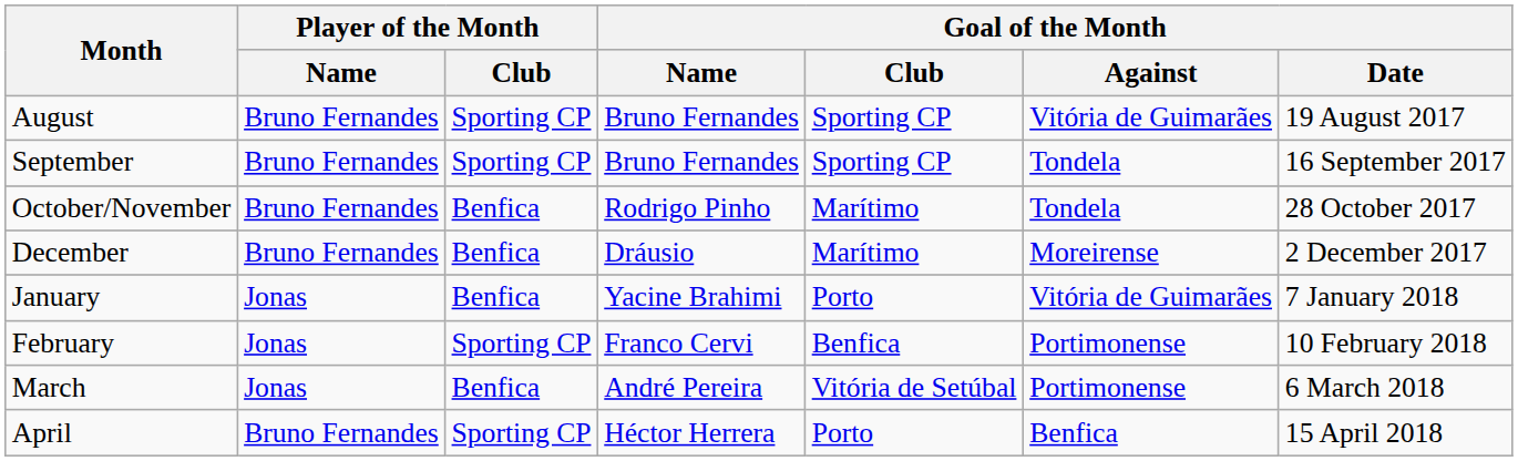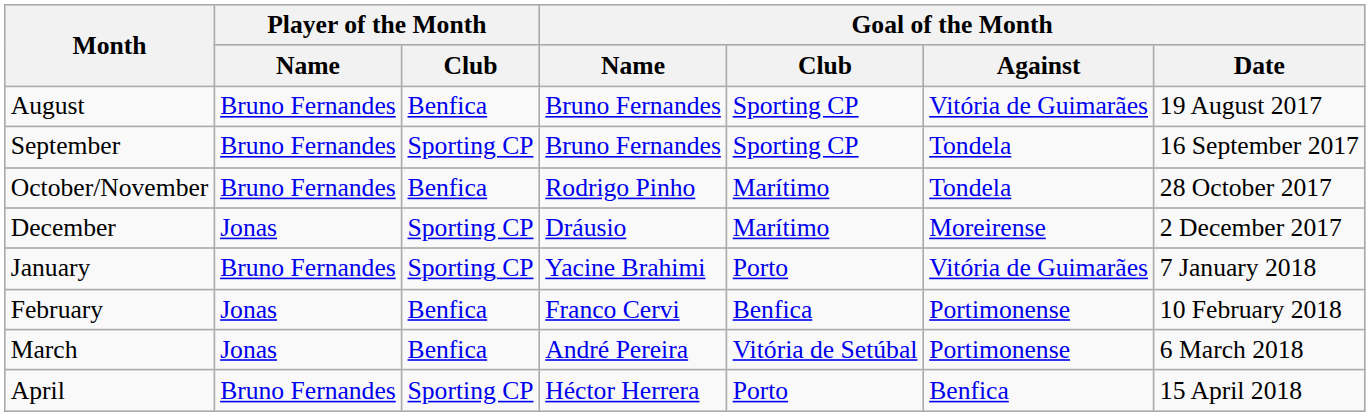 <table class="wikitable sortable">
 <tr>
 <th rowspan=2>Month</th>
 <th colspan=2>Player of the Month</th>
 <th colspan=4>Goal of the Month</th>
 </tr>
 <tr>
 <th>Name</th>
 <th>Club</th>
 <th>Name</th>
 <th>Club</th>
 <th>Against</th>
 <th>Date</th>
 </tr>
 <tr>
 <td>August</td>
 <td> <a href='#'>Bruno Fernandes</a></td>
-<td><a href='#'>Sporting CP</a></td>
+<td><a href='#'>Benfica</a></td>
 <td> <a href='#'>Bruno Fernandes</a></td>
 <td><a href='#'>Sporting CP</a></td>
 <td><a href='#'>Vitória de Guimarães</a></td>
 <td>19 August 2017</td>
 </tr>
 <tr>
 <td>September</td>
 <td> <a href='#'>Bruno Fernandes</a></td>
 <td><a href='#'>Sporting CP</a></td>
 <td> <a href='#'>Bruno Fernandes</a></td>
 <td><a href='#'>Sporting CP</a></td>
 <td><a href='#'>Tondela</a></td>
 <td>16 September 2017</td>
 </tr>
 <tr>
 <td>October/November</td>
 <td> <a href='#'>Bruno Fernandes</a></td>
 <td><a href='#'>Benfica</a></td>
 <td> <a href='#'>Rodrigo Pinho</a></td>
 <td><a href='#'>Marítimo</a></td>
 <td><a href='#'>Tondela</a></td>
 <td>28 October 2017</td>
 </tr>
 <tr>
 <td>December</td>
-<td> <a href='#'>Bruno Fernandes</a></td>
-<td><a href='#'>Benfica</a></td>
+<td> <a href='#'>Jonas</a></td>
+<td><a href='#'>Sporting CP</a></td>
 <td> <a href='#'>Dráusio</a></td>
 <td><a href='#'>Marítimo</a></td>
 <td><a href='#'>Moreirense</a></td>
 <td>2 December 2017</td>
 </tr>
 <tr>
 <td>January</td>
-<td> <a href='#'>Jonas</a></td>
-<td><a href='#'>Benfica</a></td>
+<td> <a href='#'>Bruno Fernandes</a></td>
+<td><a href='#'>Sporting CP</a></td>
 <td> <a href='#'>Yacine Brahimi</a></td>
 <td><a href='#'>Porto</a></td>
 <td><a href='#'>Vitória de Guimarães</a></td>
 <td>7 January 2018</td>
 </tr>
 <tr>
 <td>February</td>
 <td> <a href='#'>Jonas</a></td>
-<td><a href='#'>Sporting CP</a></td>
+<td><a href='#'>Benfica</a></td>
 <td> <a href='#'>Franco Cervi</a></td>
 <td><a href='#'>Benfica</a></td>
 <td><a href='#'>Portimonense</a></td>
 <td>10 February 2018</td>
 </tr>
 <tr>
 <td>March</td>
 <td> <a href='#'>Jonas</a></td>
 <td><a href='#'>Benfica</a></td>
 <td> <a href='#'>André Pereira</a></td>
 <td><a href='#'>Vitória de Setúbal</a></td>
 <td><a href='#'>Portimonense</a></td>
 <td>6 March 2018</td>
 </tr>
 <tr>
 <td>April</td>
 <td> <a href='#'>Bruno Fernandes</a></td>
 <td><a href='#'>Sporting CP</a></td>
 <td> <a href='#'>Héctor Herrera</a></td>
 <td><a href='#'>Porto</a></td>
 <td><a href='#'>Benfica</a></td>
 <td>15 April 2018</td>
 </tr>
 </table>
